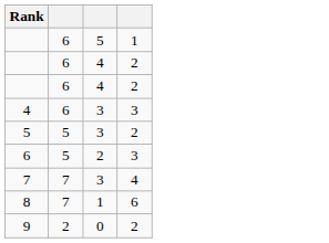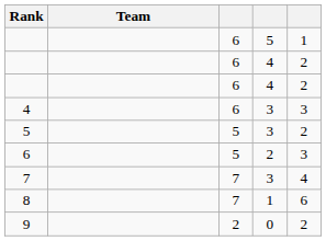 <table class="wikitable" style="text-align: center;">
 <tr>
 <th width=40>Rank</th>
+<th width=180>Team</th>
 <th width=30></th>
 <th width=30></th>
 <th width=30></th>
 </tr>
 <tr>
 <td></td>
+<td align=left></td>
 <td>6</td>
 <td>5</td>
 <td>1</td>
 </tr>
 <tr>
 <td></td>
+<td align=left></td>
 <td>6</td>
 <td>4</td>
 <td>2</td>
 </tr>
 <tr>
 <td></td>
+<td align=left></td>
 <td>6</td>
 <td>4</td>
 <td>2</td>
 </tr>
 <tr>
 <td>4</td>
+<td align=left></td>
 <td>6</td>
 <td>3</td>
 <td>3</td>
 </tr>
 <tr>
 <td>5</td>
+<td align=left></td>
 <td>5</td>
 <td>3</td>
 <td>2</td>
 </tr>
 <tr>
 <td>6</td>
+<td align=left></td>
 <td>5</td>
 <td>2</td>
 <td>3</td>
 </tr>
 <tr>
 <td>7</td>
+<td align=left></td>
 <td>7</td>
 <td>3</td>
 <td>4</td>
 </tr>
 <tr>
 <td>8</td>
+<td align=left></td>
 <td>7</td>
 <td>1</td>
 <td>6</td>
 </tr>
 <tr>
 <td>9</td>
+<td align=left></td>
 <td>2</td>
 <td>0</td>
 <td>2</td>
 </tr>
 </table>
